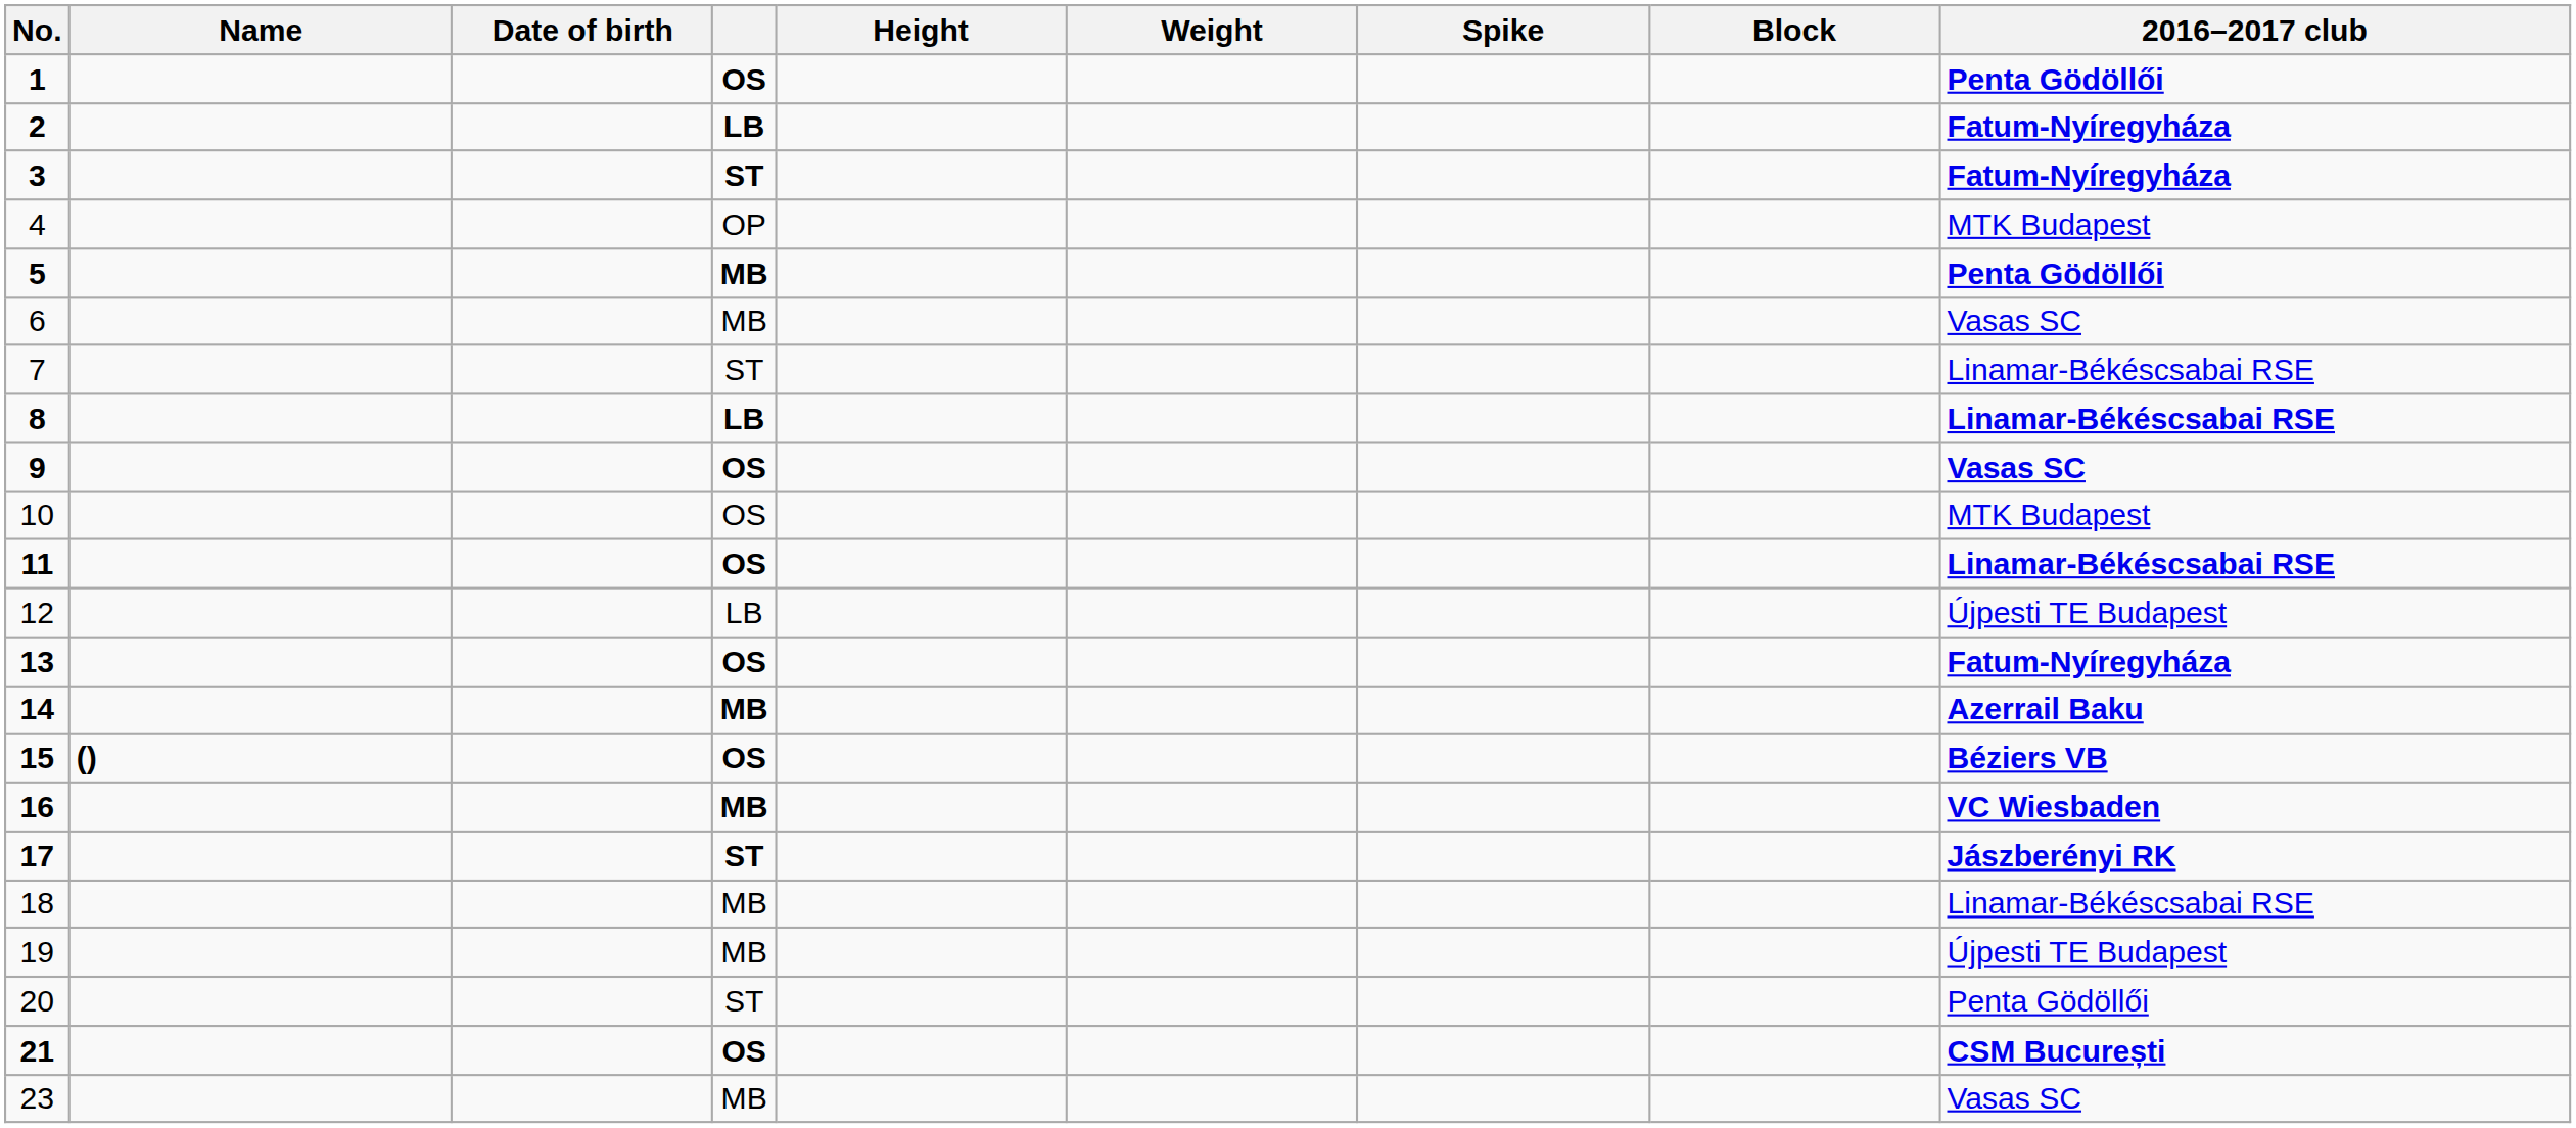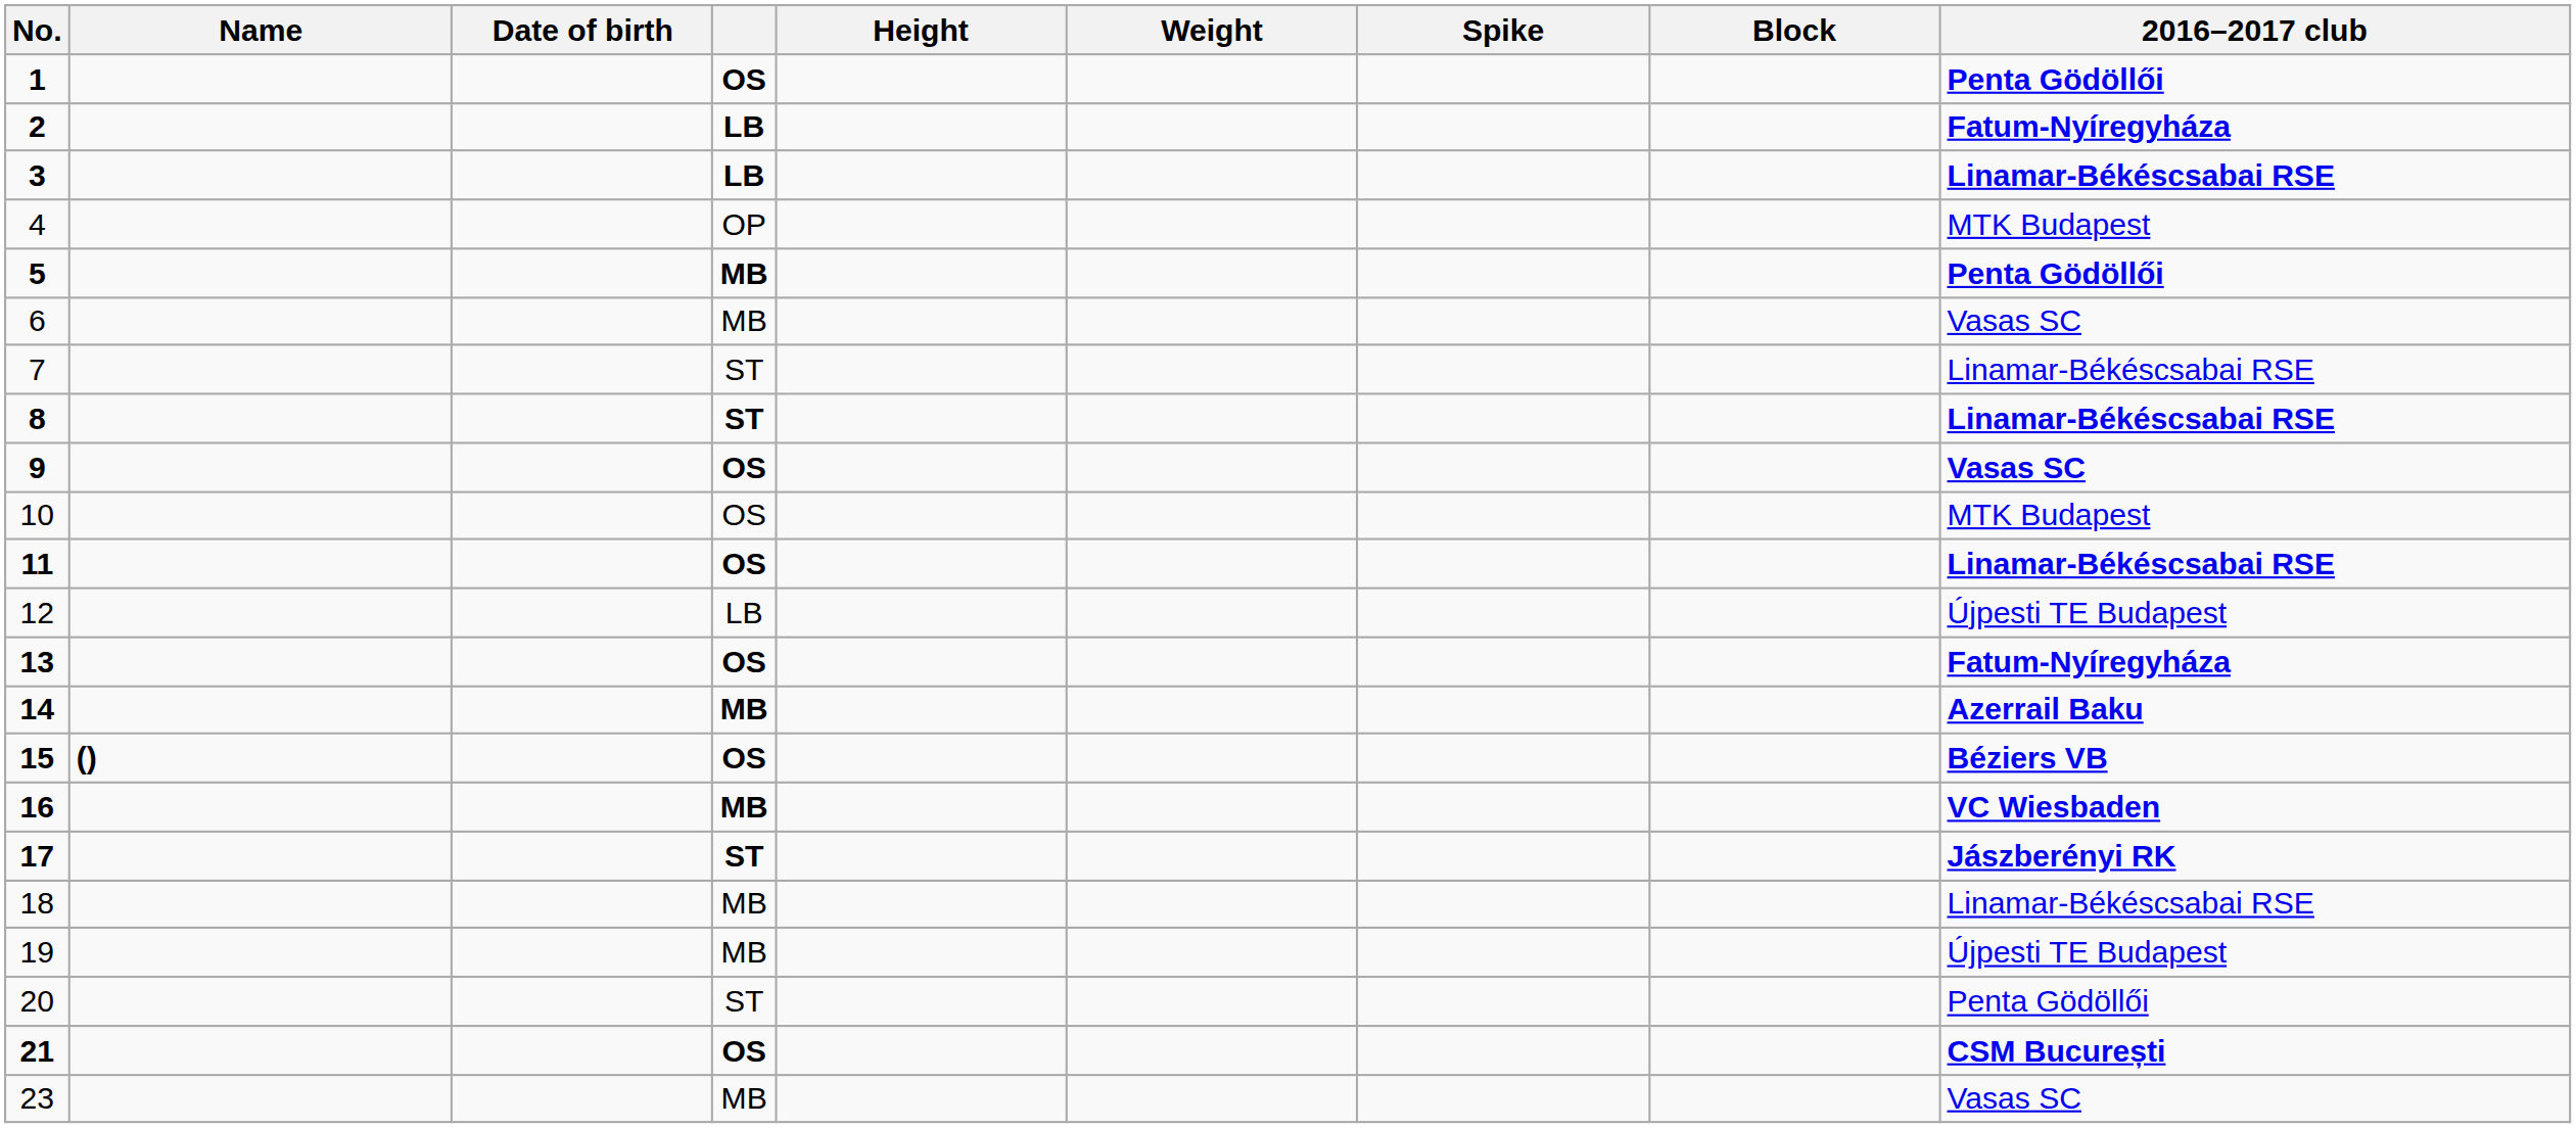 <table class="wikitable sortable" style="font-size:90%; text-align:center;">
 <tr>
 <th>No.</th>
 <th style="width:12em">Name</th>
 <th style="width:8em">Date of birth</th>
 <th></th>
 <th style="width:9em">Height</th>
 <th style="width:9em">Weight</th>
 <th style="width:9em">Spike</th>
 <th style="width:9em">Block</th>
 <th style="width:20em">2016–2017 club</th>
 </tr>
 <tr style="font-weight:bold;">
 <td>1</td>
 <td align=left></td>
 <td align=right></td>
 <td>OS</td>
 <td></td>
 <td></td>
 <td></td>
 <td></td>
 <td align=left> <a href='#'>Penta Gödöllői</a></td>
 </tr>
 <tr style="font-weight:bold;">
 <td>2</td>
 <td align=left></td>
 <td align=right></td>
 <td>LB</td>
 <td></td>
 <td></td>
 <td></td>
 <td></td>
 <td align=left> <a href='#'>Fatum-Nyíregyháza</a></td>
 </tr>
 <tr style="font-weight:bold;">
 <td>3</td>
 <td align=left></td>
 <td align=right></td>
-<td>ST</td>
+<td>LB</td>
 <td></td>
 <td></td>
 <td></td>
 <td></td>
-<td align=left> <a href='#'>Fatum-Nyíregyháza</a></td>
+<td align=left> <a href='#'>Linamar-Békéscsabai RSE</a></td>
 </tr>
 <tr>
 <td>4</td>
 <td align=left></td>
 <td align=right></td>
 <td>OP</td>
 <td></td>
 <td></td>
 <td></td>
 <td></td>
 <td align=left> <a href='#'>MTK Budapest</a></td>
 </tr>
 <tr style="font-weight:bold;">
 <td>5</td>
 <td align=left></td>
 <td align=right></td>
 <td>MB</td>
 <td></td>
 <td></td>
 <td></td>
 <td></td>
 <td align=left> <a href='#'>Penta Gödöllői</a></td>
 </tr>
 <tr>
 <td>6</td>
 <td align=left></td>
 <td align=right></td>
 <td>MB</td>
 <td></td>
 <td></td>
 <td></td>
 <td></td>
 <td align=left> <a href='#'>Vasas SC</a></td>
 </tr>
 <tr>
 <td>7</td>
 <td align=left></td>
 <td align=right></td>
 <td>ST</td>
 <td></td>
 <td></td>
 <td></td>
 <td></td>
 <td align=left> <a href='#'>Linamar-Békéscsabai RSE</a></td>
 </tr>
 <tr style="font-weight:bold;">
 <td>8</td>
 <td align=left></td>
 <td align=right></td>
-<td>LB</td>
+<td>ST</td>
 <td></td>
 <td></td>
 <td></td>
 <td></td>
 <td align=left> <a href='#'>Linamar-Békéscsabai RSE</a></td>
 </tr>
 <tr style="font-weight:bold;">
 <td>9</td>
 <td align=left></td>
 <td align=right></td>
 <td>OS</td>
 <td></td>
 <td></td>
 <td></td>
 <td></td>
 <td align=left> <a href='#'>Vasas SC</a></td>
 </tr>
 <tr>
 <td>10</td>
 <td align=left></td>
 <td align=right></td>
 <td>OS</td>
 <td></td>
 <td></td>
 <td></td>
 <td></td>
 <td align=left> <a href='#'>MTK Budapest</a></td>
 </tr>
 <tr style="font-weight:bold;">
 <td>11</td>
 <td align=left></td>
 <td align=right></td>
 <td>OS</td>
 <td></td>
 <td></td>
 <td></td>
 <td></td>
 <td align=left> <a href='#'>Linamar-Békéscsabai RSE</a></td>
 </tr>
 <tr>
 <td>12</td>
 <td align=left></td>
 <td align=right></td>
 <td>LB</td>
 <td></td>
 <td></td>
 <td></td>
 <td></td>
 <td align=left> <a href='#'>Újpesti TE Budapest</a></td>
 </tr>
 <tr style="font-weight:bold;">
 <td>13</td>
 <td align=left></td>
 <td align=right></td>
 <td>OS</td>
 <td></td>
 <td></td>
 <td></td>
 <td></td>
 <td align=left> <a href='#'>Fatum-Nyíregyháza</a></td>
 </tr>
 <tr style="font-weight:bold;">
 <td>14</td>
 <td align=left></td>
 <td align=right></td>
 <td>MB</td>
 <td></td>
 <td></td>
 <td></td>
 <td></td>
 <td align=left> <a href='#'>Azerrail Baku</a></td>
 </tr>
 <tr style="font-weight:bold;">
 <td>15</td>
 <td align=left> ()</td>
 <td align=right></td>
 <td>OS</td>
 <td></td>
 <td></td>
 <td></td>
 <td></td>
 <td align=left> <a href='#'>Béziers VB</a></td>
 </tr>
 <tr style="font-weight:bold;">
 <td>16</td>
 <td align=left></td>
 <td align=right></td>
 <td>MB</td>
 <td></td>
 <td></td>
 <td></td>
 <td></td>
 <td align=left> <a href='#'>VC Wiesbaden</a></td>
 </tr>
 <tr style="font-weight:bold;">
 <td>17</td>
 <td align=left></td>
 <td align=right></td>
 <td>ST</td>
 <td></td>
 <td></td>
 <td></td>
 <td></td>
 <td align=left> <a href='#'>Jászberényi RK</a></td>
 </tr>
 <tr>
 <td>18</td>
 <td align=left></td>
 <td align=right></td>
 <td>MB</td>
 <td></td>
 <td></td>
 <td></td>
 <td></td>
 <td align=left> <a href='#'>Linamar-Békéscsabai RSE</a></td>
 </tr>
 <tr>
 <td>19</td>
 <td align=left></td>
 <td align=right></td>
 <td>MB</td>
 <td></td>
 <td></td>
 <td></td>
 <td></td>
 <td align=left> <a href='#'>Újpesti TE Budapest</a></td>
 </tr>
 <tr>
 <td>20</td>
 <td align=left></td>
 <td align=right></td>
 <td>ST</td>
 <td></td>
 <td></td>
 <td></td>
 <td></td>
 <td align=left> <a href='#'>Penta Gödöllői</a></td>
 </tr>
 <tr style="font-weight:bold;">
 <td>21</td>
 <td align=left></td>
 <td align=right></td>
 <td>OS</td>
 <td></td>
 <td></td>
 <td></td>
 <td></td>
 <td align=left> <a href='#'>CSM București</a></td>
 </tr>
 <tr>
 <td>23</td>
 <td align=left></td>
 <td align=right></td>
 <td>MB</td>
 <td></td>
 <td></td>
 <td></td>
 <td></td>
 <td align=left> <a href='#'>Vasas SC</a></td>
 </tr>
 </table>
